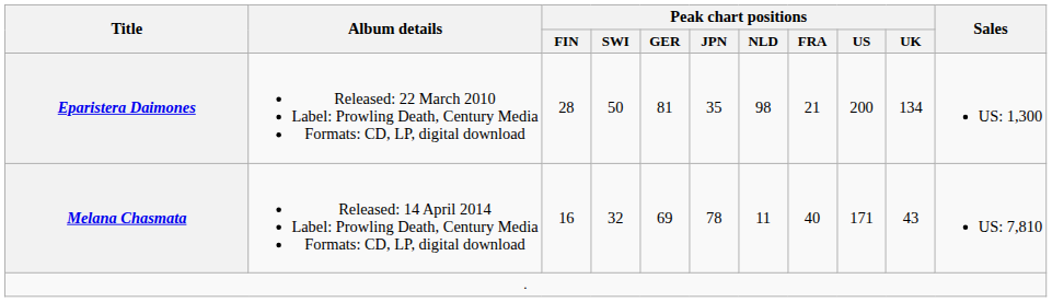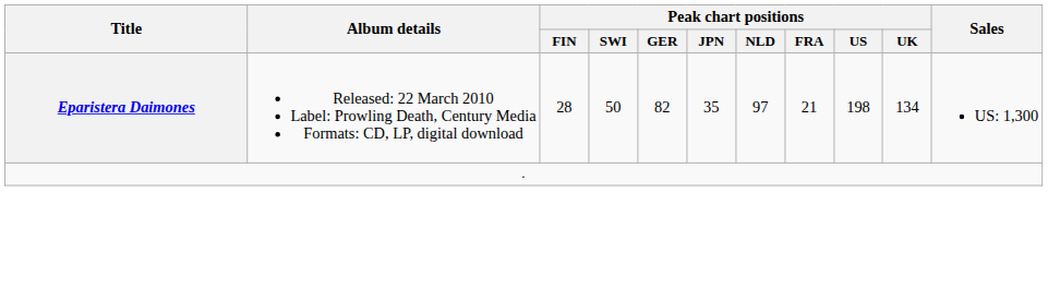 <table class="wikitable plainrowheaders" style="text-align:center;">
 <tr>
 <th scope="col" rowspan="2" style="width:15em;">Title</th>
 <th scope="col" rowspan="2">Album details</th>
 <th scope="col" colspan="8">Peak chart positions</th>
 <th scope="col" rowspan="2">Sales</th>
 </tr>
 <tr>
 <th scope="col" style="width:3em;font-size:90%;">FIN<br></th>
 <th scope="col" style="width:3em;font-size:90%;">SWI<br></th>
 <th scope="col" style="width:3em;font-size:90%;">GER<br></th>
 <th scope="col" style="width:3em;font-size:90%;">JPN<br></th>
 <th scope="col" style="width:3em;font-size:90%;">NLD<br></th>
 <th scope="col" style="width:3em;font-size:90%;">FRA<br></th>
 <th scope="col" style="width:3em;font-size:90%;">US<br></th>
 <th scope="col" style="width:3em;font-size:90%;">UK<br></th>
 </tr>
 <tr>
 <th scope="row"><em><a href='#'>Eparistera Daimones</a></em></th>
 <td><br><ul><li>Released: 22 March 2010</li><li>Label: Prowling Death, Century Media</li><li>Formats: CD, LP, digital download</li></ul></td>
 <td>28</td>
 <td>50</td>
-<td>81</td>
+<td>82</td>
 <td>35</td>
-<td>98</td>
+<td>97</td>
 <td>21</td>
-<td>200</td>
+<td>198</td>
 <td>134</td>
 <td><br><ul><li>US: 1,300</li></ul></td>
-</tr>
-<tr>
-<th scope="row"><em><a href='#'>Melana Chasmata</a></em></th>
-<td><br><ul><li>Released: 14 April 2014</li><li>Label: Prowling Death, Century Media</li><li>Formats: CD, LP, digital download</li></ul></td>
-<td>16</td>
-<td>32</td>
-<td>69</td>
-<td>78</td>
-<td>11</td>
-<td>40</td>
-<td>171</td>
-<td>43</td>
-<td><br><ul><li>US: 7,810</li></ul></td>
 </tr>
 <tr>
 <td colspan="11" style="font-size:90%">.</td>
 </tr>
 </table>
